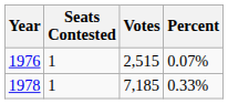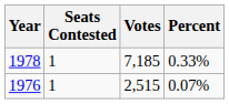 <table class="wikitable">
 <tr>
 <th>Year</th>
 <th>Seats<br>Contested</th>
 <th>Votes</th>
 <th>Percent</th>
 </tr>
 <tr>
+<td><a href='#'>1978</a></td>
+<td>1</td>
+<td>7,185</td>
+<td>0.33%</td>
+</tr>
+<tr>
 <td><a href='#'>1976</a></td>
 <td>1</td>
 <td>2,515</td>
 <td>0.07%</td>
 </tr>
-<tr>
-<td><a href='#'>1978</a></td>
-<td>1</td>
-<td>7,185</td>
-<td>0.33%</td>
-</tr>
 </table>
